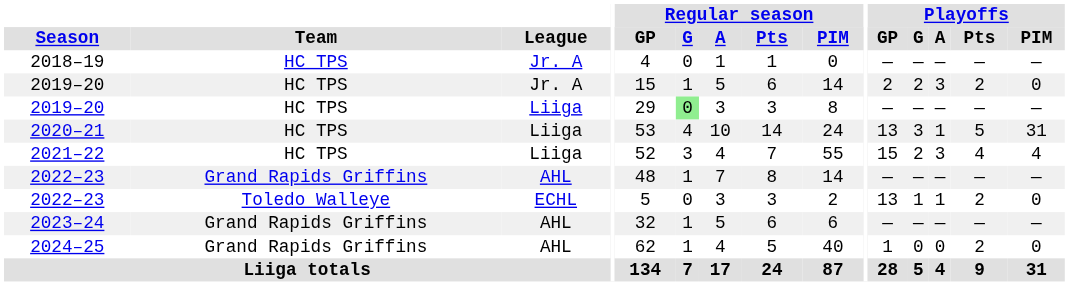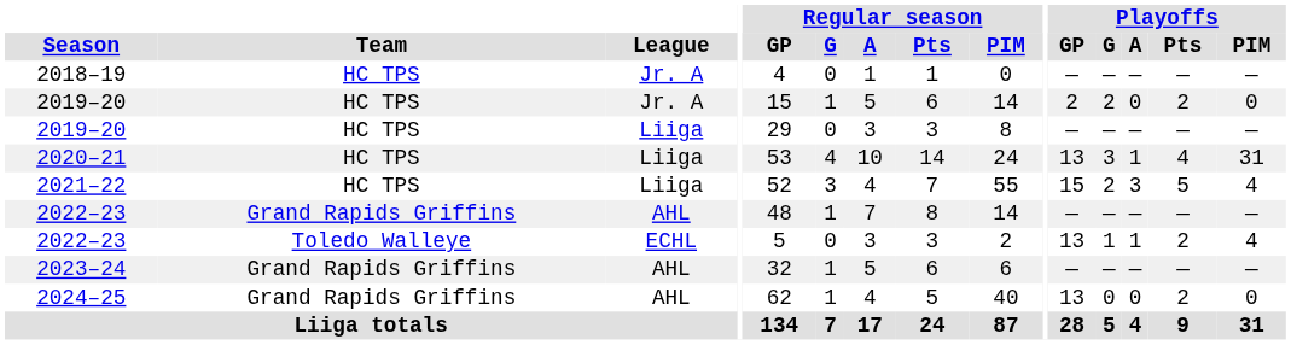 <table border="0" cellpadding="1" cellspacing="0" style="text-align:center; width:60em">
 <tr bgcolor="#e0e0e0">
 <th colspan="3" bgcolor="#ffffff"></th>
 <th rowspan="99" bgcolor="#ffffff"></th>
 <th colspan="5"><a href='#'>Regular season</a></th>
 <th rowspan="99" bgcolor="#ffffff"></th>
 <th colspan="5"><a href='#'>Playoffs</a></th>
 </tr>
 <tr bgcolor="#e0e0e0">
 <th><a href='#'>Season</a></th>
 <th>Team</th>
 <th>League</th>
 <th>GP</th>
 <th><a href='#'>G</a></th>
 <th><a href='#'>A</a></th>
 <th><a href='#'>Pts</a></th>
 <th><a href='#'>PIM</a></th>
 <th>GP</th>
 <th>G</th>
 <th>A</th>
 <th>Pts</th>
 <th>PIM</th>
 </tr>
 <tr>
 <td>2018–19</td>
 <td><a href='#'>HC TPS</a></td>
 <td><a href='#'>Jr. A</a></td>
 <td>4</td>
 <td>0</td>
 <td>1</td>
 <td>1</td>
 <td>0</td>
 <td>—</td>
 <td>—</td>
 <td>—</td>
 <td>—</td>
 <td>—</td>
 </tr>
 <tr bgcolor="#f0f0f0">
 <td>2019–20</td>
 <td>HC TPS</td>
 <td>Jr. A</td>
 <td>15</td>
 <td>1</td>
 <td>5</td>
 <td>6</td>
 <td>14</td>
 <td>2</td>
 <td>2</td>
-<td>3</td>
+<td>0</td>
 <td>2</td>
 <td>0</td>
 </tr>
 <tr>
 <td><a href='#'>2019–20</a></td>
 <td>HC TPS</td>
 <td><a href='#'>Liiga</a></td>
 <td>29</td>
-<td style="background: lightgreen;">0</td>
+<td>0</td>
 <td>3</td>
 <td>3</td>
 <td>8</td>
 <td>—</td>
 <td>—</td>
 <td>—</td>
 <td>—</td>
 <td>—</td>
 </tr>
 <tr bgcolor="#f0f0f0">
 <td><a href='#'>2020–21</a></td>
 <td>HC TPS</td>
 <td>Liiga</td>
 <td>53</td>
 <td>4</td>
 <td>10</td>
 <td>14</td>
 <td>24</td>
 <td>13</td>
 <td>3</td>
 <td>1</td>
-<td>5</td>
+<td>4</td>
 <td>31</td>
 </tr>
 <tr>
 <td><a href='#'>2021–22</a></td>
 <td>HC TPS</td>
 <td>Liiga</td>
 <td>52</td>
 <td>3</td>
 <td>4</td>
 <td>7</td>
 <td>55</td>
 <td>15</td>
 <td>2</td>
 <td>3</td>
-<td>4</td>
+<td>5</td>
 <td>4</td>
 </tr>
 <tr bgcolor="#f0f0f0">
 <td><a href='#'>2022–23</a></td>
 <td><a href='#'>Grand Rapids Griffins</a></td>
 <td><a href='#'>AHL</a></td>
 <td>48</td>
 <td>1</td>
 <td>7</td>
 <td>8</td>
 <td>14</td>
 <td>—</td>
 <td>—</td>
 <td>—</td>
 <td>—</td>
 <td>—</td>
 </tr>
 <tr>
 <td><a href='#'>2022–23</a></td>
 <td><a href='#'>Toledo Walleye</a></td>
 <td><a href='#'>ECHL</a></td>
 <td>5</td>
 <td>0</td>
 <td>3</td>
 <td>3</td>
 <td>2</td>
 <td>13</td>
 <td>1</td>
 <td>1</td>
 <td>2</td>
-<td>0</td>
+<td>4</td>
 </tr>
 <tr bgcolor="#f0f0f0">
 <td><a href='#'>2023–24</a></td>
 <td>Grand Rapids Griffins</td>
 <td>AHL</td>
 <td>32</td>
 <td>1</td>
 <td>5</td>
 <td>6</td>
 <td>6</td>
 <td>—</td>
 <td>—</td>
 <td>—</td>
 <td>—</td>
 <td>—</td>
 </tr>
 <tr>
 <td><a href='#'>2024–25</a></td>
 <td>Grand Rapids Griffins</td>
 <td>AHL</td>
 <td>62</td>
 <td>1</td>
 <td>4</td>
 <td>5</td>
 <td>40</td>
-<td>1</td>
+<td>13</td>
 <td>0</td>
 <td>0</td>
 <td>2</td>
 <td>0</td>
 </tr>
 <tr bgcolor="#e0e0e0">
 <th colspan="3">Liiga totals</th>
 <th>134</th>
 <th>7</th>
 <th>17</th>
 <th>24</th>
 <th>87</th>
 <th>28</th>
 <th>5</th>
 <th>4</th>
 <th>9</th>
 <th>31</th>
 </tr>
 </table>
